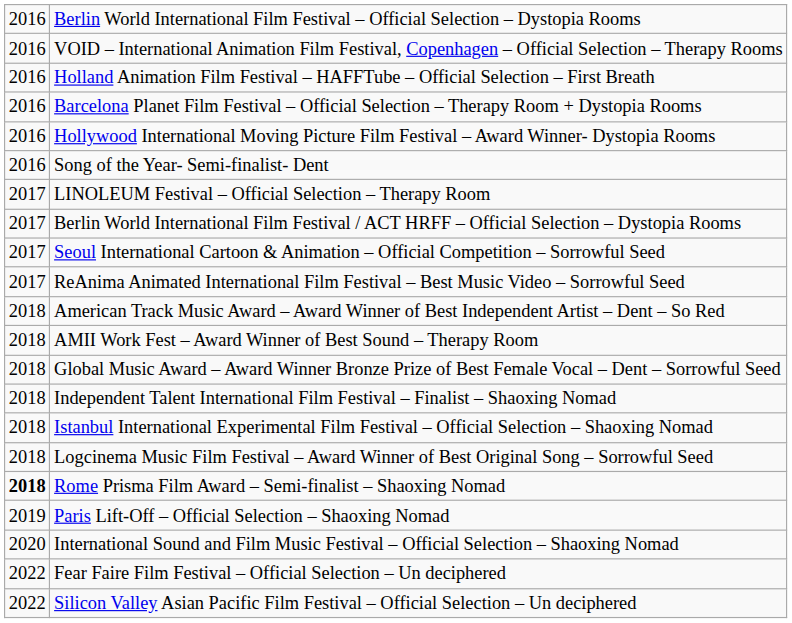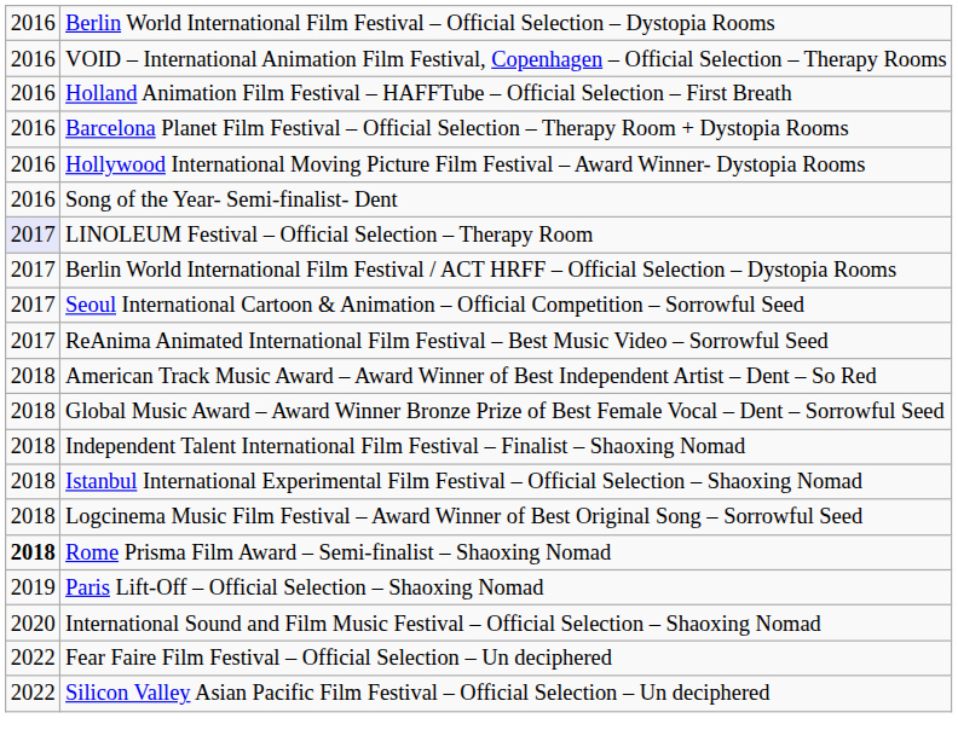 <table class="wikitable">
 <tr>
 <td>2016</td>
 <td><a href='#'>Berlin</a> World International Film Festival – Official Selection – Dystopia Rooms</td>
 </tr>
 <tr>
 <td>2016</td>
 <td>VOID – International Animation Film Festival, <a href='#'>Copenhagen</a> – Official Selection – Therapy Rooms</td>
 </tr>
 <tr>
 <td>2016</td>
 <td><a href='#'>Holland</a> Animation Film Festival – HAFFTube – Official Selection – First Breath</td>
 </tr>
 <tr>
 <td>2016</td>
 <td><a href='#'>Barcelona</a> Planet Film Festival – Official Selection – Therapy Room + Dystopia Rooms</td>
 </tr>
 <tr>
 <td>2016</td>
 <td><a href='#'>Hollywood</a> International Moving Picture Film Festival – Award Winner- Dystopia Rooms</td>
 </tr>
 <tr>
 <td>2016</td>
 <td>Song of the Year- Semi-finalist- Dent</td>
 </tr>
 <tr>
-<td>2017</td>
+<td style="background: lavender;">2017</td>
 <td>LINOLEUM Festival – Official Selection – Therapy Room</td>
 </tr>
 <tr>
 <td>2017</td>
 <td>Berlin World International Film Festival / ACT HRFF – Official Selection – Dystopia Rooms</td>
 </tr>
 <tr>
 <td>2017</td>
 <td><a href='#'>Seoul</a> International Cartoon & Animation – Official Competition – Sorrowful Seed</td>
 </tr>
 <tr>
 <td>2017</td>
 <td>ReAnima Animated International Film Festival – Best Music Video – Sorrowful Seed</td>
 </tr>
 <tr>
 <td>2018</td>
 <td>American Track Music Award – Award Winner of Best Independent Artist – Dent – So Red</td>
-</tr>
-<tr>
-<td>2018</td>
-<td>AMII Work Fest – Award Winner of Best Sound – Therapy Room</td>
 </tr>
 <tr>
 <td>2018</td>
 <td>Global Music Award – Award Winner Bronze Prize of Best Female Vocal – Dent – Sorrowful Seed</td>
 </tr>
 <tr>
 <td>2018</td>
 <td>Independent Talent International Film Festival – Finalist – Shaoxing Nomad</td>
 </tr>
 <tr>
 <td>2018</td>
 <td><a href='#'>Istanbul</a> International Experimental Film Festival – Official Selection – Shaoxing Nomad</td>
 </tr>
 <tr>
 <td>2018</td>
 <td>Logcinema Music Film Festival – Award Winner of Best Original Song – Sorrowful Seed</td>
 </tr>
 <tr>
 <td><strong>2018</strong></td>
 <td><a href='#'>Rome</a> Prisma Film Award – Semi-finalist – Shaoxing Nomad</td>
 </tr>
 <tr>
 <td>2019</td>
 <td><a href='#'>Paris</a> Lift-Off – Official Selection – Shaoxing Nomad</td>
 </tr>
 <tr>
 <td>2020</td>
 <td>International Sound and Film Music Festival – Official Selection – Shaoxing Nomad</td>
 </tr>
 <tr>
 <td>2022</td>
 <td>Fear Faire Film Festival – Official Selection – Un deciphered</td>
 </tr>
 <tr>
 <td>2022</td>
 <td><a href='#'>Silicon Valley</a> Asian Pacific Film Festival – Official Selection – Un deciphered</td>
 </tr>
 </table>
